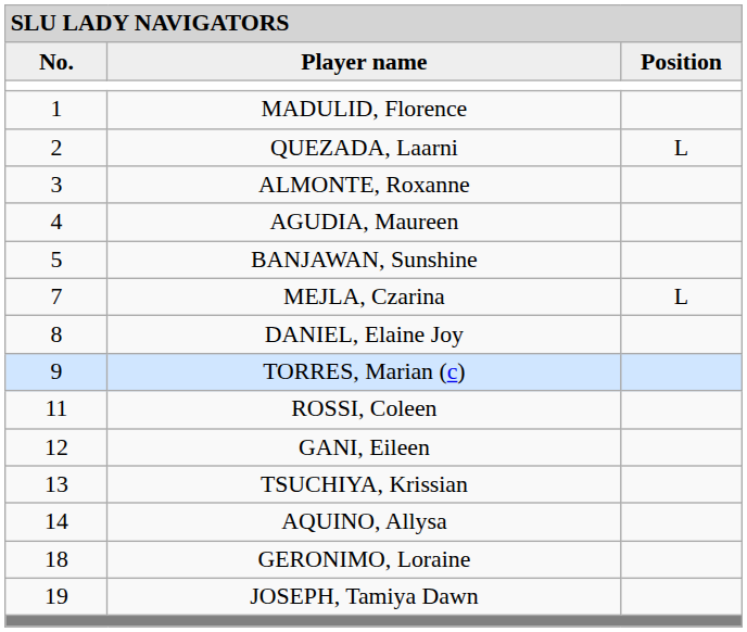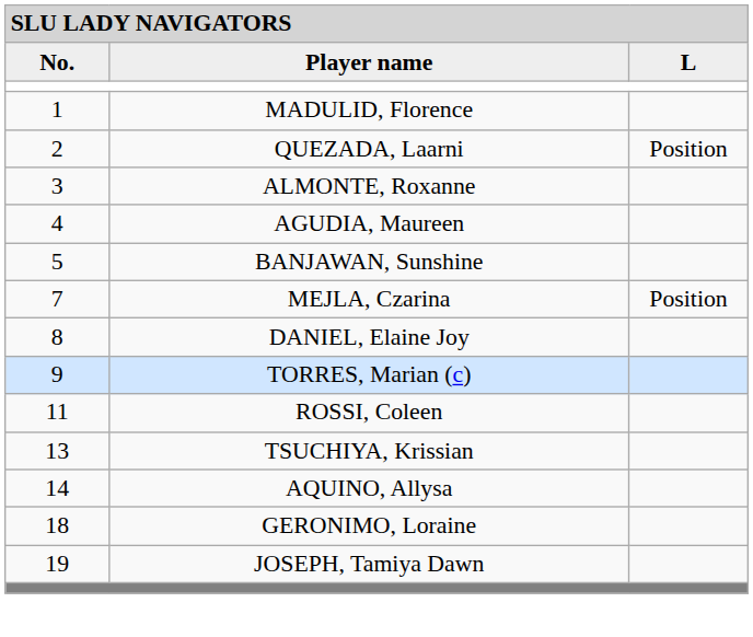 <table class='wikitable mw-collapsible mw-collapsed' style='text-align: center; width: 500px; border: none;'>
 <tr>
 <th style="background:#D4D4D4; text-align:left;" colspan=3> SLU LADY NAVIGATORS</th>
 </tr>
 <tr style="background:#EEEEEE; font-weight:bold;">
 <td width=10%>No.</td>
 <td width=50%>Player name</td>
-<td width=10%>Position</td>
+<td align=center>L</td>
 </tr>
 <tr style="background:#FFFFFF;">
 <td colspan=3 align=center></td>
 </tr>
 <tr>
 <td align=center>1</td>
 <td>MADULID, Florence</td>
 <td align=center></td>
 </tr>
 <tr>
 <td align=center>2</td>
 <td>QUEZADA, Laarni</td>
-<td align=center>L</td>
+<td width=10%>Position</td>
 </tr>
 <tr>
 <td align=center>3</td>
 <td>ALMONTE, Roxanne</td>
 <td align=center></td>
 </tr>
 <tr>
 <td align=center>4</td>
 <td>AGUDIA, Maureen</td>
 <td align=center></td>
 </tr>
 <tr>
 <td align=center>5</td>
 <td>BANJAWAN, Sunshine</td>
 <td align=center></td>
 </tr>
 <tr>
 <td align=center>7</td>
 <td>MEJLA, Czarina</td>
-<td align=center>L</td>
+<td width=10%>Position</td>
 </tr>
 <tr>
 <td align=center>8</td>
 <td>DANIEL, Elaine Joy</td>
 <td align=center></td>
 </tr>
 <tr bgcolor=#D0E6FF>
 <td align=center>9</td>
 <td>TORRES, Marian (<a href='#'>c</a>)</td>
 <td align=center></td>
 </tr>
 <tr>
 <td align=center>11</td>
 <td>ROSSI, Coleen</td>
-<td align=center></td>
-</tr>
-<tr>
-<td align=center>12</td>
-<td>GANI, Eileen</td>
 <td align=center></td>
 </tr>
 <tr>
 <td align=center>13</td>
 <td>TSUCHIYA, Krissian</td>
 <td align=center></td>
 </tr>
 <tr>
 <td align=center>14</td>
 <td>AQUINO, Allysa</td>
 <td align=center></td>
 </tr>
 <tr>
 <td align=center>18</td>
 <td>GERONIMO, Loraine</td>
 <td align=center></td>
 </tr>
 <tr>
 <td align=center>19</td>
 <td>JOSEPH, Tamiya Dawn</td>
 <td align=center></td>
 </tr>
 <tr>
 <th style="background:gray;" colspan=3></th>
 </tr>
 <tr>
 </tr>
 </table>
